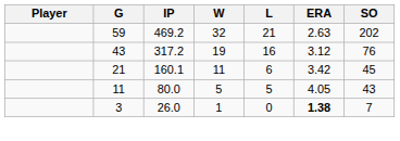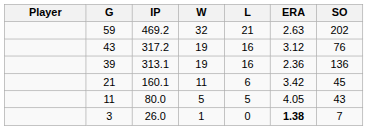 <table class="wikitable sortable">
 <tr>
 <th bgcolor="#DDDDFF" width="16%">Player</th>
 <th bgcolor="#DDDDFF" width="9%">G</th>
 <th bgcolor="#DDDDFF" width="9%">IP</th>
 <th bgcolor="#DDDDFF" width="9%">W</th>
 <th bgcolor="#DDDDFF" width="9%">L</th>
 <th bgcolor="#DDDDFF" width="9%">ERA</th>
 <th bgcolor="#DDDDFF" width="9%">SO</th>
 </tr>
 <tr align="center">
 <td></td>
 <td>59</td>
 <td>469.2</td>
 <td>32</td>
 <td>21</td>
 <td>2.63</td>
 <td>202</td>
 </tr>
 <tr align="center">
 <td></td>
 <td>43</td>
 <td>317.2</td>
 <td>19</td>
 <td>16</td>
 <td>3.12</td>
 <td>76</td>
 </tr>
 <tr align="center">
 <td></td>
+<td>39</td>
+<td>313.1</td>
+<td>19</td>
+<td>16</td>
+<td>2.36</td>
+<td>136</td>
+</tr>
+<tr align="center">
+<td></td>
 <td>21</td>
 <td>160.1</td>
 <td>11</td>
 <td>6</td>
 <td>3.42</td>
 <td>45</td>
 </tr>
 <tr align="center">
 <td></td>
 <td>11</td>
 <td>80.0</td>
 <td>5</td>
 <td>5</td>
 <td>4.05</td>
 <td>43</td>
 </tr>
 <tr align="center">
 <td></td>
 <td>3</td>
 <td>26.0</td>
 <td>1</td>
 <td>0</td>
 <td><strong>1.38</strong></td>
 <td>7</td>
 </tr>
 </table>
